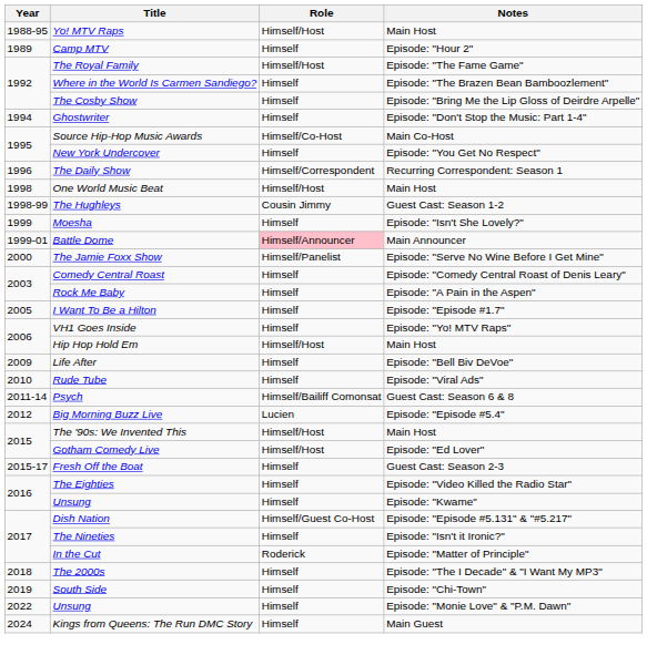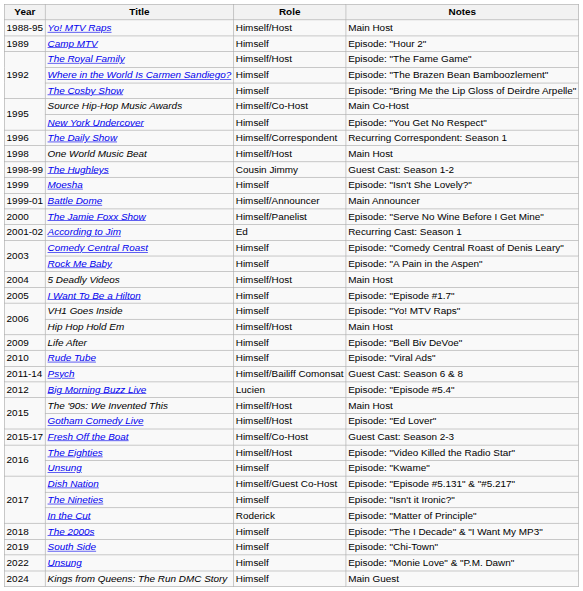 <table class="wikitable sortable">
 <tr>
 <th>Year</th>
 <th>Title</th>
 <th>Role</th>
 <th>Notes</th>
 </tr>
 <tr>
 <td>1988-95</td>
 <td><em><a href='#'>Yo! MTV Raps</a></em></td>
 <td>Himself/Host</td>
 <td>Main Host</td>
 </tr>
 <tr>
 <td>1989</td>
 <td><em><a href='#'>Camp MTV</a></em></td>
 <td>Himself</td>
 <td>Episode: "Hour 2"</td>
 </tr>
 <tr>
 <td rowspan=3>1992</td>
 <td><em><a href='#'>The Royal Family</a></em></td>
 <td>Himself/Host</td>
 <td>Episode: "The Fame Game"</td>
 </tr>
 <tr>
 <td><em><a href='#'>Where in the World Is Carmen Sandiego?</a></em></td>
 <td>Himself</td>
 <td>Episode: "The Brazen Bean Bamboozlement"</td>
 </tr>
 <tr>
 <td><em><a href='#'>The Cosby Show</a></em></td>
 <td>Himself</td>
 <td>Episode: "Bring Me the Lip Gloss of Deirdre Arpelle"</td>
-</tr>
-<tr>
-<td>1994</td>
-<td><em><a href='#'>Ghostwriter</a></em></td>
-<td>Himself</td>
-<td>Episode: "Don't Stop the Music: Part 1-4"</td>
 </tr>
 <tr>
 <td rowspan=2>1995</td>
 <td><em>Source Hip-Hop Music Awards</em></td>
 <td>Himself/Co-Host</td>
 <td>Main Co-Host</td>
 </tr>
 <tr>
 <td><em><a href='#'>New York Undercover</a></em></td>
 <td>Himself</td>
 <td>Episode: "You Get No Respect"</td>
 </tr>
 <tr>
 <td>1996</td>
 <td><em><a href='#'>The Daily Show</a></em></td>
 <td>Himself/Correspondent</td>
 <td>Recurring Correspondent: Season 1</td>
 </tr>
 <tr>
 <td>1998</td>
 <td><em>One World Music Beat</em></td>
 <td>Himself/Host</td>
 <td>Main Host</td>
 </tr>
 <tr>
 <td>1998-99</td>
 <td><em><a href='#'>The Hughleys</a></em></td>
 <td>Cousin Jimmy</td>
 <td>Guest Cast: Season 1-2</td>
 </tr>
 <tr>
 <td>1999</td>
 <td><em><a href='#'>Moesha</a></em></td>
 <td>Himself</td>
 <td>Episode: "Isn't She Lovely?"</td>
 </tr>
 <tr>
 <td>1999-01</td>
 <td><em><a href='#'>Battle Dome</a></em></td>
-<td style="background: pink;">Himself/Announcer</td>
+<td>Himself/Announcer</td>
 <td>Main Announcer</td>
 </tr>
 <tr>
 <td>2000</td>
 <td><em><a href='#'>The Jamie Foxx Show</a></em></td>
 <td>Himself/Panelist</td>
 <td>Episode: "Serve No Wine Before I Get Mine"</td>
+</tr>
+<tr>
+<td>2001-02</td>
+<td><em><a href='#'>According to Jim</a></em></td>
+<td>Ed</td>
+<td>Recurring Cast: Season 1</td>
 </tr>
 <tr>
 <td rowspan=2>2003</td>
 <td><em><a href='#'>Comedy Central Roast</a></em></td>
 <td>Himself</td>
 <td>Episode: "Comedy Central Roast of Denis Leary"</td>
 </tr>
 <tr>
 <td><em><a href='#'>Rock Me Baby</a></em></td>
 <td>Himself</td>
 <td>Episode: "A Pain in the Aspen"</td>
+</tr>
+<tr>
+<td>2004</td>
+<td><em>5 Deadly Videos</em></td>
+<td>Himself/Host</td>
+<td>Main Host</td>
 </tr>
 <tr>
 <td>2005</td>
 <td><em><a href='#'>I Want To Be a Hilton</a></em></td>
 <td>Himself</td>
 <td>Episode: "Episode #1.7"</td>
 </tr>
 <tr>
 <td rowspan=2>2006</td>
 <td><em>VH1 Goes Inside</em></td>
 <td>Himself</td>
 <td>Episode: "Yo! MTV Raps"</td>
 </tr>
 <tr>
 <td><em>Hip Hop Hold Em</em></td>
 <td>Himself/Host</td>
 <td>Main Host</td>
 </tr>
 <tr>
 <td>2009</td>
 <td><em>Life After</em></td>
 <td>Himself</td>
 <td>Episode: "Bell Biv DeVoe"</td>
 </tr>
 <tr>
 <td>2010</td>
 <td><em><a href='#'>Rude Tube</a></em></td>
 <td>Himself</td>
 <td>Episode: "Viral Ads"</td>
 </tr>
 <tr>
 <td>2011-14</td>
 <td><em><a href='#'>Psych</a></em></td>
 <td>Himself/Bailiff Comonsat</td>
 <td>Guest Cast: Season 6 & 8</td>
 </tr>
 <tr>
 <td>2012</td>
 <td><em><a href='#'>Big Morning Buzz Live</a></em></td>
 <td>Lucien</td>
 <td>Episode: "Episode #5.4"</td>
 </tr>
 <tr>
 <td rowspan=2>2015</td>
 <td><em>The '90s: We Invented This</em></td>
 <td>Himself/Host</td>
 <td>Main Host</td>
 </tr>
 <tr>
 <td><em><a href='#'>Gotham Comedy Live</a></em></td>
 <td>Himself/Host</td>
 <td>Episode: "Ed Lover"</td>
 </tr>
 <tr>
 <td>2015-17</td>
 <td><em><a href='#'>Fresh Off the Boat</a></em></td>
-<td>Himself</td>
+<td>Himself/Co-Host</td>
 <td>Guest Cast: Season 2-3</td>
 </tr>
 <tr>
 <td rowspan=2>2016</td>
 <td><em><a href='#'>The Eighties</a></em></td>
-<td>Himself</td>
+<td>Himself/Host</td>
 <td>Episode: "Video Killed the Radio Star"</td>
 </tr>
 <tr>
 <td><em><a href='#'>Unsung</a></em></td>
 <td>Himself</td>
 <td>Episode: "Kwame"</td>
 </tr>
 <tr>
 <td rowspan=3>2017</td>
 <td><em><a href='#'>Dish Nation</a></em></td>
 <td>Himself/Guest Co-Host</td>
 <td>Episode: "Episode #5.131" & "#5.217"</td>
 </tr>
 <tr>
 <td><em><a href='#'>The Nineties</a></em></td>
 <td>Himself</td>
 <td>Episode: "Isn't it Ironic?"</td>
 </tr>
 <tr>
 <td><em><a href='#'>In the Cut</a></em></td>
 <td>Roderick</td>
 <td>Episode: "Matter of Principle"</td>
 </tr>
 <tr>
 <td>2018</td>
 <td><em><a href='#'>The 2000s</a></em></td>
 <td>Himself</td>
 <td>Episode: "The I Decade" & "I Want My MP3"</td>
 </tr>
 <tr>
 <td>2019</td>
 <td><em><a href='#'>South Side</a></em></td>
 <td>Himself</td>
 <td>Episode: "Chi-Town"</td>
 </tr>
 <tr>
 <td>2022</td>
 <td><em><a href='#'>Unsung</a></em></td>
 <td>Himself</td>
 <td>Episode: "Monie Love" & "P.M. Dawn"</td>
 </tr>
 <tr>
 <td>2024</td>
 <td><em>Kings from Queens: The Run DMC Story</em></td>
 <td>Himself</td>
 <td>Main Guest</td>
 </tr>
 </table>
